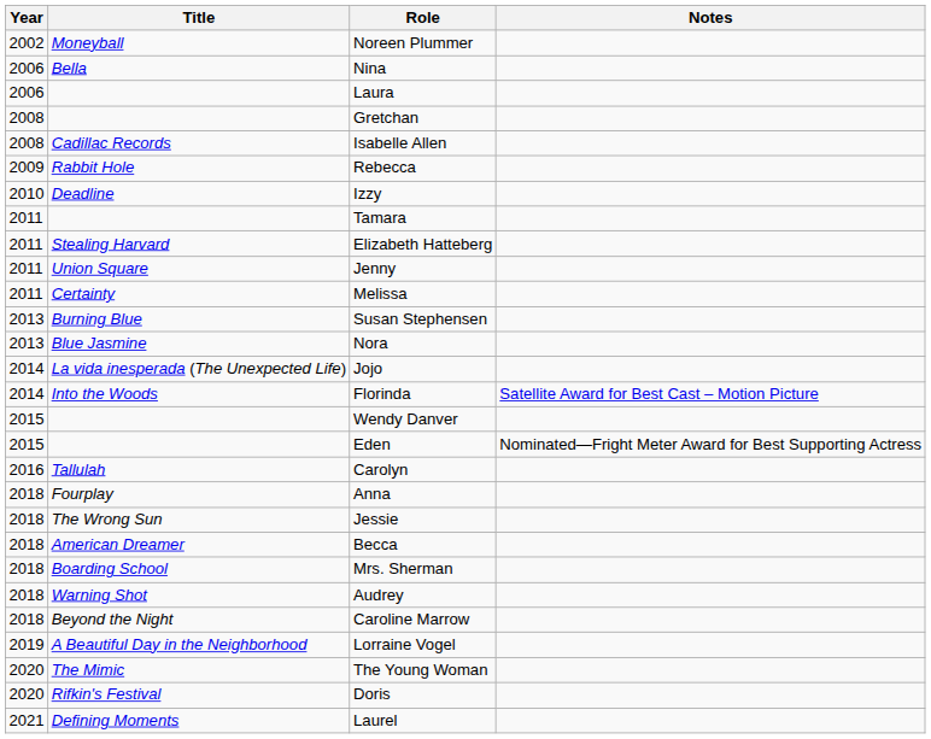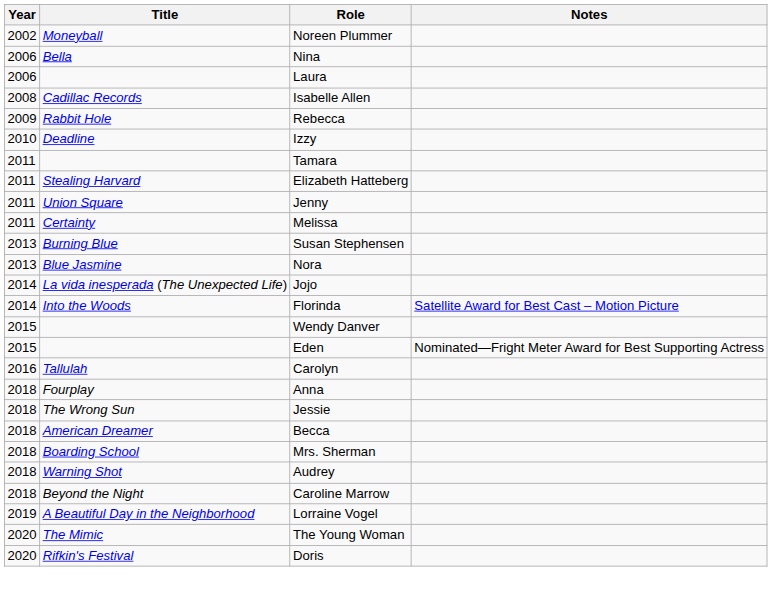 <table class="wikitable sortable">
 <tr>
 <th>Year</th>
 <th>Title</th>
 <th>Role</th>
 <th class="unsortable">Notes</th>
 </tr>
 <tr>
 <td>2002</td>
 <td><em><a href='#'>Moneyball</a></em></td>
 <td>Noreen Plummer</td>
 <td></td>
 </tr>
 <tr>
 <td>2006</td>
 <td><em><a href='#'>Bella</a></em></td>
 <td>Nina</td>
 <td></td>
 </tr>
 <tr>
 <td>2006</td>
 <td><em></em></td>
 <td>Laura</td>
-<td></td>
-</tr>
-<tr>
-<td>2008</td>
-<td><em></em></td>
-<td>Gretchan</td>
 <td></td>
 </tr>
 <tr>
 <td>2008</td>
 <td><em><a href='#'>Cadillac Records</a></em></td>
 <td>Isabelle Allen</td>
 <td></td>
 </tr>
 <tr>
 <td>2009</td>
 <td><em><a href='#'>Rabbit Hole</a></em></td>
 <td>Rebecca</td>
 <td></td>
 </tr>
 <tr>
 <td>2010</td>
 <td><em><a href='#'>Deadline</a></em></td>
 <td>Izzy</td>
 <td></td>
 </tr>
 <tr>
 <td>2011</td>
 <td><em></em></td>
 <td>Tamara</td>
 <td></td>
 </tr>
 <tr>
 <td>2011</td>
 <td><em><a href='#'>Stealing Harvard</a></em></td>
 <td>Elizabeth Hatteberg</td>
 <td></td>
 </tr>
 <tr>
 <td>2011</td>
 <td><em><a href='#'>Union Square</a></em></td>
 <td>Jenny</td>
 <td></td>
 </tr>
 <tr>
 <td>2011</td>
 <td><em><a href='#'>Certainty</a></em></td>
 <td>Melissa</td>
 <td></td>
 </tr>
 <tr>
 <td>2013</td>
 <td><em><a href='#'>Burning Blue</a></em></td>
 <td>Susan Stephensen</td>
 <td></td>
 </tr>
 <tr>
 <td>2013</td>
 <td><em><a href='#'>Blue Jasmine</a></em></td>
 <td>Nora</td>
 <td></td>
 </tr>
 <tr>
 <td>2014</td>
 <td><em><a href='#'>La vida inesperada</a></em> (<em>The Unexpected Life</em>)</td>
 <td>Jojo</td>
 <td></td>
 </tr>
 <tr>
 <td>2014</td>
 <td><em><a href='#'>Into the Woods</a></em></td>
 <td>Florinda</td>
 <td><a href='#'>Satellite Award for Best Cast – Motion Picture</a></td>
 </tr>
 <tr>
 <td>2015</td>
 <td><em></em></td>
 <td>Wendy Danver</td>
 <td></td>
 </tr>
 <tr>
 <td>2015</td>
 <td><em></em></td>
 <td>Eden</td>
 <td>Nominated—Fright Meter Award for Best Supporting Actress</td>
 </tr>
 <tr>
 <td>2016</td>
 <td><em><a href='#'>Tallulah</a></em></td>
 <td>Carolyn</td>
 <td></td>
 </tr>
 <tr>
 <td>2018</td>
 <td><em>Fourplay</em></td>
 <td>Anna</td>
 <td></td>
 </tr>
 <tr>
 <td>2018</td>
 <td><em>The Wrong Sun</em></td>
 <td>Jessie</td>
 <td></td>
 </tr>
 <tr>
 <td>2018</td>
 <td><em><a href='#'>American Dreamer</a></em></td>
 <td>Becca</td>
 <td></td>
 </tr>
 <tr>
 <td>2018</td>
 <td><em><a href='#'>Boarding School</a></em></td>
 <td>Mrs. Sherman</td>
 <td></td>
 </tr>
 <tr>
 <td>2018</td>
 <td><em><a href='#'>Warning Shot</a></em></td>
 <td>Audrey</td>
 <td></td>
 </tr>
 <tr>
 <td>2018</td>
 <td><em>Beyond the Night</em></td>
 <td>Caroline Marrow</td>
 <td></td>
 </tr>
 <tr>
 <td>2019</td>
 <td><em><a href='#'>A Beautiful Day in the Neighborhood</a></em></td>
 <td>Lorraine Vogel</td>
 <td></td>
 </tr>
 <tr>
 <td>2020</td>
 <td><em><a href='#'>The Mimic</a></em></td>
 <td>The Young Woman</td>
 <td></td>
 </tr>
 <tr>
 <td>2020</td>
 <td><em><a href='#'>Rifkin's Festival</a></em></td>
 <td>Doris</td>
 <td></td>
 </tr>
-<tr>
-<td>2021</td>
-<td><em><a href='#'>Defining Moments</a></em></td>
-<td>Laurel</td>
-<td></td>
-</tr>
 </table>
